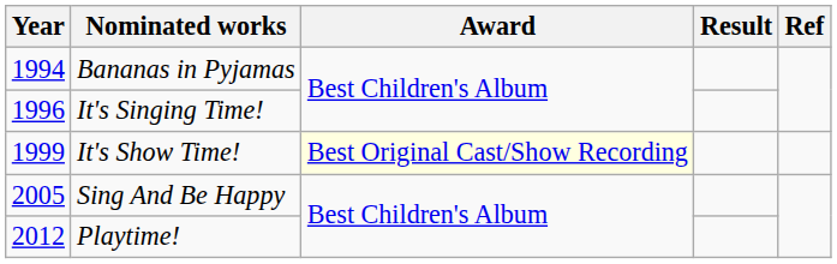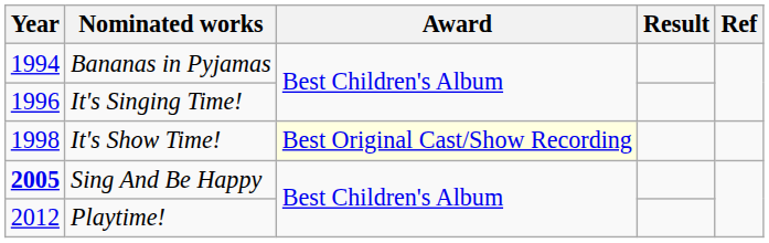 <table class="wikitable">
 <tr>
 <th>Year</th>
 <th>Nominated works</th>
 <th>Award</th>
 <th>Result</th>
 <th>Ref</th>
 </tr>
 <tr>
 <td><a href='#'>1994</a></td>
 <td><em>Bananas in Pyjamas</em></td>
 <td rowspan="2"><a href='#'>Best Children's Album</a></td>
 <td></td>
 <td rowspan="2"></td>
 </tr>
 <tr>
 <td><a href='#'>1996</a></td>
 <td><em>It's Singing Time!</em></td>
 <td></td>
 </tr>
 <tr>
-<td><a href='#'>1999</a></td>
+<td><a href='#'>1998</a></td>
 <td><em>It's Show Time!</em></td>
 <td style="background: lightyellow;"><a href='#'>Best Original Cast/Show Recording</a></td>
 <td></td>
 <td></td>
 </tr>
 <tr>
-<td><a href='#'>2005</a></td>
+<td><strong><a href='#'>2005</a></strong></td>
 <td><em>Sing And Be Happy</em></td>
 <td rowspan="2"><a href='#'>Best Children's Album</a></td>
 <td></td>
 <td rowspan="2" style="text-align:center;"></td>
 </tr>
 <tr>
 <td><a href='#'>2012</a></td>
 <td><em>Playtime!</em></td>
 <td></td>
 </tr>
 </table>
